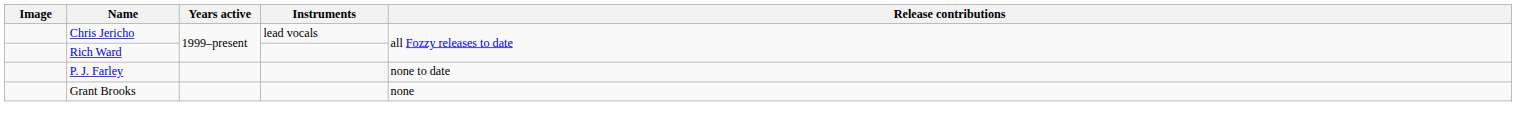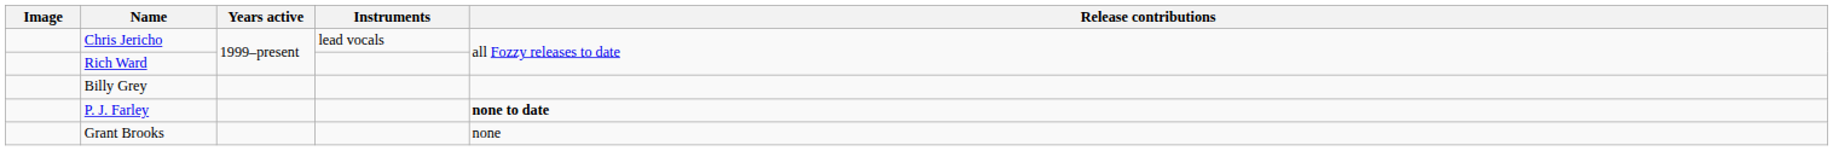 <table class="wikitable" border="1" width=100%>
 <tr>
 <th width="75">Image</th>
 <th width="140">Name </th>
 <th width="100">Years active</th>
 <th width="160">Instruments</th>
 <th>Release contributions</th>
 </tr>
 <tr>
 <td></td>
 <td><a href='#'>Chris Jericho</a><br></td>
 <td rowspan="2">1999–present</td>
 <td>lead vocals</td>
 <td rowspan="2">all <a href='#'>Fozzy releases to date</a></td>
 </tr>
 <tr>
 <td></td>
 <td><a href='#'>Rich Ward</a><br></td>
 <td></td>
 </tr>
 <tr>
 <td></td>
+<td>Billy Grey<br></td>
+<td></td>
+<td></td>
+<td></td>
+</tr>
+<tr>
+<td></td>
 <td><a href='#'>P. J. Farley</a></td>
 <td></td>
 <td></td>
-<td>none to date</td>
+<td><strong>none to date</strong></td>
 </tr>
 <tr>
 <td></td>
 <td>Grant Brooks</td>
 <td></td>
 <td></td>
 <td>none</td>
 </tr>
 </table>
